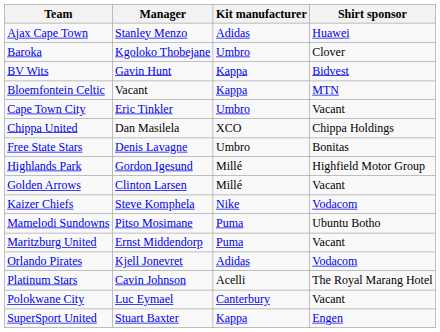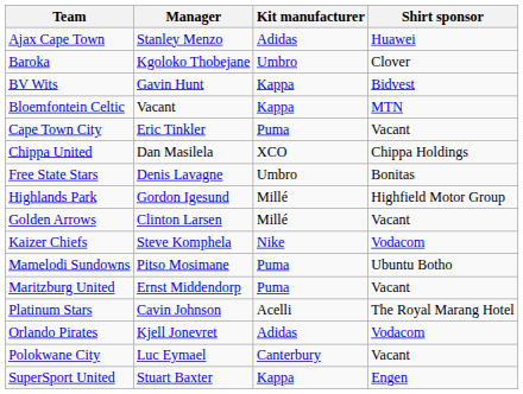 <table class="wikitable sortable" style="text-align: left; font-size:100%">
 <tr>
 <th>Team</th>
 <th>Manager</th>
 <th>Kit manufacturer</th>
 <th>Shirt sponsor</th>
 </tr>
 <tr>
 <td><a href='#'>Ajax Cape Town</a></td>
 <td> <a href='#'>Stanley Menzo</a></td>
 <td><a href='#'>Adidas</a></td>
 <td><a href='#'>Huawei</a></td>
 </tr>
 <tr>
 <td><a href='#'>Baroka</a></td>
 <td> <a href='#'>Kgoloko Thobejane</a></td>
 <td><a href='#'>Umbro</a></td>
 <td>Clover</td>
 </tr>
 <tr>
 <td><a href='#'>BV Wits</a></td>
 <td> <a href='#'>Gavin Hunt</a></td>
 <td><a href='#'>Kappa</a></td>
 <td><a href='#'>Bidvest</a></td>
 </tr>
 <tr>
 <td><a href='#'>Bloemfontein Celtic</a></td>
 <td>  Vacant</td>
 <td><a href='#'>Kappa</a></td>
 <td><a href='#'>MTN</a></td>
 </tr>
 <tr>
 <td><a href='#'>Cape Town City</a></td>
 <td>  <a href='#'>Eric Tinkler</a></td>
-<td><a href='#'>Umbro</a></td>
+<td><a href='#'>Puma</a></td>
 <td>Vacant</td>
 </tr>
 <tr>
 <td><a href='#'>Chippa United</a></td>
 <td> Dan Masilela</td>
 <td>XCO</td>
 <td>Chippa Holdings</td>
 </tr>
 <tr>
 <td><a href='#'>Free State Stars</a></td>
 <td> <a href='#'>Denis Lavagne</a></td>
 <td>Umbro</td>
 <td>Bonitas</td>
 </tr>
 <tr>
 <td><a href='#'>Highlands Park</a></td>
 <td> <a href='#'>Gordon Igesund</a></td>
 <td>Millé</td>
 <td>Highfield Motor Group</td>
 </tr>
 <tr>
 <td><a href='#'>Golden Arrows</a></td>
 <td> <a href='#'>Clinton Larsen</a></td>
 <td>Millé</td>
 <td>Vacant</td>
 </tr>
 <tr>
 <td><a href='#'>Kaizer Chiefs</a></td>
 <td>  <a href='#'>Steve Komphela</a></td>
 <td><a href='#'>Nike</a></td>
 <td><a href='#'>Vodacom</a></td>
 </tr>
 <tr>
 <td><a href='#'>Mamelodi Sundowns</a></td>
 <td> <a href='#'>Pitso Mosimane</a></td>
 <td><a href='#'>Puma</a></td>
 <td>Ubuntu Botho</td>
 </tr>
 <tr>
 <td><a href='#'>Maritzburg United</a></td>
 <td> <a href='#'>Ernst Middendorp</a></td>
 <td><a href='#'>Puma</a></td>
 <td>Vacant</td>
 </tr>
 <tr>
+<td><a href='#'>Platinum Stars</a></td>
+<td> <a href='#'>Cavin Johnson</a></td>
+<td>Acelli</td>
+<td>The Royal Marang Hotel</td>
+</tr>
+<tr>
 <td><a href='#'>Orlando Pirates</a></td>
 <td> <a href='#'>Kjell Jonevret</a></td>
 <td><a href='#'>Adidas</a></td>
 <td><a href='#'>Vodacom</a></td>
-</tr>
-<tr>
-<td><a href='#'>Platinum Stars</a></td>
-<td> <a href='#'>Cavin Johnson</a></td>
-<td>Acelli</td>
-<td>The Royal Marang Hotel</td>
 </tr>
 <tr>
 <td><a href='#'>Polokwane City</a></td>
 <td> <a href='#'>Luc Eymael</a></td>
 <td><a href='#'>Canterbury</a></td>
 <td>Vacant</td>
 </tr>
 <tr>
 <td><a href='#'>SuperSport United</a></td>
 <td>  <a href='#'>Stuart Baxter</a></td>
 <td><a href='#'>Kappa</a></td>
 <td><a href='#'>Engen</a></td>
 </tr>
 </table>
